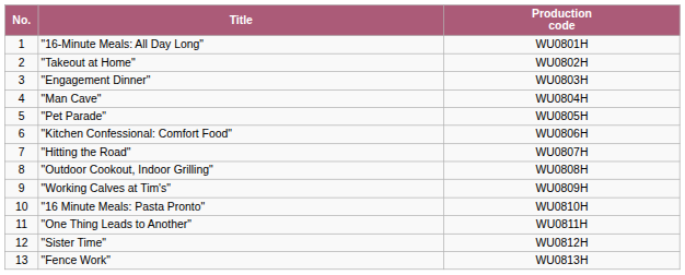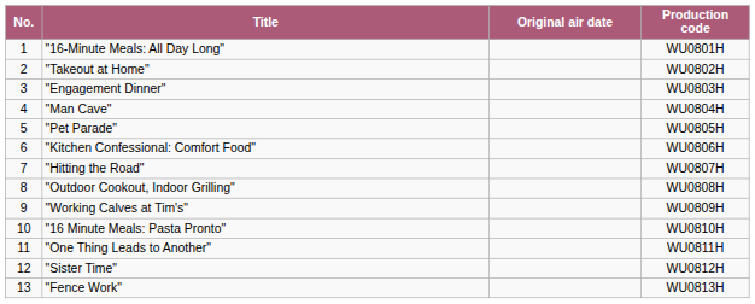 <table class="wikitable plainrowheaders" style="width:60%;">
 <tr>
 <th style="background-color: #ab5b78; color: #FFFFFF;" width=5%>No.</th>
 <th style="background-color: #ab5b78; color: #FFFFFF;" width=60%>Title</th>
+<th style="background-color: #ab5b78; color: #FFFFFF;">Original air date</th>
 <th style="background-color: #ab5b78; color: #FFFFFF;">Production<br>code</th>
 </tr>
 <tr>
 <td align=center>1</td>
 <td>"16-Minute Meals: All Day Long"</td>
+<td align=center></td>
 <td align=center>WU0801H</td>
 </tr>
 <tr>
 <td align=center>2</td>
 <td>"Takeout at Home"</td>
+<td align=center></td>
 <td align=center>WU0802H</td>
 </tr>
 <tr>
 <td align=center>3</td>
 <td>"Engagement Dinner"</td>
+<td align=center></td>
 <td align=center>WU0803H</td>
 </tr>
 <tr>
 <td align=center>4</td>
 <td>"Man Cave"</td>
+<td align=center></td>
 <td align=center>WU0804H</td>
 </tr>
 <tr>
 <td align=center>5</td>
 <td>"Pet Parade"</td>
+<td align=center></td>
 <td align=center>WU0805H</td>
 </tr>
 <tr>
 <td align=center>6</td>
 <td>"Kitchen Confessional: Comfort Food"</td>
+<td align=center></td>
 <td align=center>WU0806H</td>
 </tr>
 <tr>
 <td align=center>7</td>
 <td>"Hitting the Road"</td>
+<td align=center></td>
 <td align=center>WU0807H</td>
 </tr>
 <tr>
 <td align=center>8</td>
 <td>"Outdoor Cookout, Indoor Grilling"</td>
+<td align=center></td>
 <td align=center>WU0808H</td>
 </tr>
 <tr>
 <td align=center>9</td>
 <td>"Working Calves at Tim's"</td>
+<td align=center></td>
 <td align=center>WU0809H</td>
 </tr>
 <tr>
 <td align=center>10</td>
 <td>"16 Minute Meals: Pasta Pronto"</td>
+<td align=center></td>
 <td align=center>WU0810H</td>
 </tr>
 <tr>
 <td align=center>11</td>
 <td>"One Thing Leads to Another"</td>
+<td align=center></td>
 <td align=center>WU0811H</td>
 </tr>
 <tr>
 <td align=center>12</td>
 <td>"Sister Time"</td>
+<td align=center></td>
 <td align=center>WU0812H</td>
 </tr>
 <tr>
 <td align=center>13</td>
 <td>"Fence Work"</td>
+<td align=center></td>
 <td align=center>WU0813H</td>
 </tr>
 </table>
